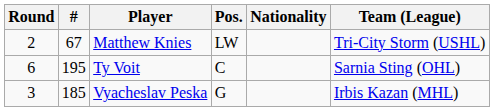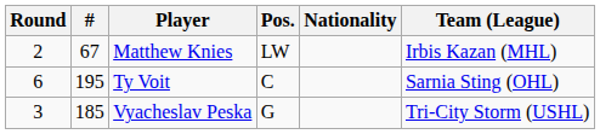 <table class="wikitable">
 <tr>
 <th>Round</th>
 <th>#</th>
 <th>Player</th>
 <th>Pos.</th>
 <th>Nationality</th>
 <th>Team (League)</th>
 </tr>
 <tr>
 <td style="text-align:center;">2</td>
 <td style="text-align:center;">67</td>
 <td><a href='#'>Matthew Knies</a></td>
 <td>LW</td>
 <td></td>
-<td><a href='#'>Tri-City Storm</a> (<a href='#'>USHL</a>)</td>
+<td><a href='#'>Irbis Kazan</a> (<a href='#'>MHL</a>)</td>
 </tr>
 <tr>
 <td style="text-align:center;">6</td>
 <td style="text-align:center;">195</td>
 <td><a href='#'>Ty Voit</a></td>
 <td>C</td>
 <td></td>
 <td><a href='#'>Sarnia Sting</a> (<a href='#'>OHL</a>)</td>
 </tr>
 <tr>
 <td style="text-align:center;">3</td>
 <td style="text-align:center;">185</td>
 <td><a href='#'>Vyacheslav Peska</a></td>
 <td>G</td>
 <td></td>
-<td><a href='#'>Irbis Kazan</a> (<a href='#'>MHL</a>)</td>
+<td><a href='#'>Tri-City Storm</a> (<a href='#'>USHL</a>)</td>
 </tr>
 </table>
